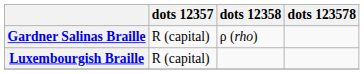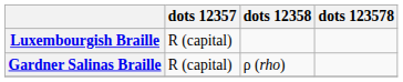 <table class="wikitable">
 <tr>
 <th></th>
 <th>dots 12357</th>
 <th>dots 12358</th>
 <th>dots 123578</th>
 </tr>
 <tr>
+<th align=left><a href='#'>Luxembourgish Braille</a></th>
+<td>R (capital)</td>
+<td></td>
+<td></td>
+</tr>
+<tr>
 <th align=left><a href='#'>Gardner Salinas Braille</a></th>
 <td>R (capital)</td>
 <td>ρ (<em>rho</em>)</td>
 <td></td>
 </tr>
 <tr>
-<th align=left><a href='#'>Luxembourgish Braille</a></th>
-<td>R (capital)</td>
-<td></td>
-<td></td>
-</tr>
-<tr>
 </tr>
 </table>
